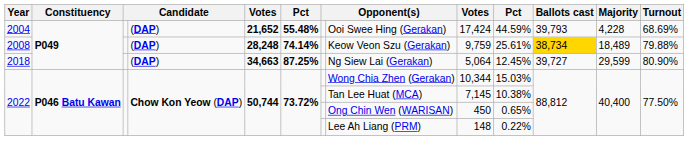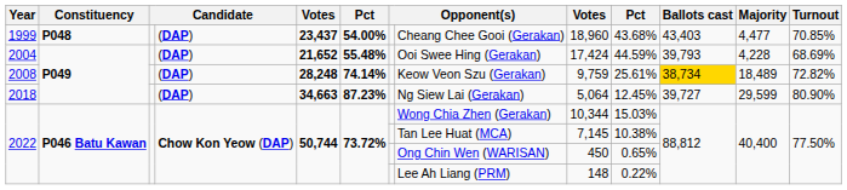 <table class="wikitable" style="margin:0.5em ; font-size:95%">
 <tr>
 <th>Year</th>
 <th>Constituency</th>
 <th colspan=2>Candidate</th>
 <th>Votes</th>
 <th>Pct</th>
 <th colspan=2>Opponent(s)</th>
 <th>Votes</th>
 <th>Pct</th>
 <th>Ballots cast</th>
 <th>Majority</th>
 <th>Turnout</th>
+</tr>
+<tr>
+<td><a href='#'>1999</a></td>
+<td><strong>P048 </strong></td>
+<td></td>
+<td> (<a href='#'><strong>DAP</strong></a>)</td>
+<td align="right"><strong>23,437</strong></td>
+<td><strong>54.00%</strong></td>
+<td></td>
+<td>Cheang Chee Gooi (<a href='#'>Gerakan</a>)</td>
+<td align="right">18,960</td>
+<td>43.68%</td>
+<td>43,403</td>
+<td>4,477</td>
+<td>70.85%</td>
 </tr>
 <tr>
 <td><a href='#'>2004</a></td>
 <td rowspan=3><strong>P049 </strong></td>
 <td></td>
 <td> (<a href='#'><strong>DAP</strong></a>)</td>
 <td align="right"><strong>21,652</strong></td>
 <td><strong>55.48%</strong></td>
 <td></td>
 <td>Ooi Swee Hing (<a href='#'>Gerakan</a>)</td>
 <td align="right">17,424</td>
 <td>44.59%</td>
 <td>39,793</td>
 <td>4,228</td>
 <td>68.69%</td>
 </tr>
 <tr>
 <td><a href='#'>2008</a></td>
 <td></td>
 <td> (<a href='#'><strong>DAP</strong></a>)</td>
 <td align="right"><strong>28,248</strong></td>
 <td><strong>74.14%</strong></td>
 <td></td>
 <td>Keow Veon Szu (<a href='#'>Gerakan</a>)</td>
 <td align="right">9,759</td>
 <td>25.61%</td>
 <td style="background: gold;">38,734</td>
 <td>18,489</td>
-<td>79.88%</td>
+<td>72.82%</td>
 </tr>
 <tr>
 <td><a href='#'>2018</a></td>
 <td></td>
 <td> (<a href='#'><strong>DAP</strong></a>)</td>
 <td align="right"><strong>34,663</strong></td>
-<td><strong>87.25%</strong></td>
+<td><strong>87.23%</strong></td>
 <td></td>
 <td>Ng Siew Lai (<a href='#'>Gerakan</a>)</td>
 <td align="right">5,064</td>
 <td>12.45%</td>
 <td>39,727</td>
 <td>29,599</td>
 <td>80.90%</td>
 </tr>
 <tr>
 <td rowspan=5><a href='#'>2022</a></td>
 <td rowspan="5"><strong>P046 <a href='#'>Batu Kawan</a></strong></td>
 <td rowspan=5 ></td>
 <td rowspan=5><strong>Chow Kon Yeow</strong> (<a href='#'><strong>DAP</strong></a>)</td>
 <td rowspan=5 align="right"><strong>50,744</strong></td>
 <td rowspan=5><strong>73.72%</strong></td>
 <td bgcolor=></td>
 <td><a href='#'>Wong Chia Zhen</a> (<a href='#'>Gerakan</a>)</td>
 <td align="right">10,344</td>
 <td>15.03%</td>
 <td rowspan=5>88,812</td>
 <td rowspan=5>40,400</td>
 <td rowspan=5>77.50%</td>
 </tr>
 <tr>
 <td></td>
 <td>Tan Lee Huat (<a href='#'>MCA</a>)</td>
 <td align="right">7,145</td>
 <td>10.38%</td>
 </tr>
 <tr>
 <td></td>
 <td><a href='#'>Ong Chin Wen</a> (<a href='#'>WARISAN</a>)</td>
 <td align="right">450</td>
 <td align="right">0.65%</td>
 </tr>
 <tr>
 <td bgcolor=></td>
 <td>Lee Ah Liang (<a href='#'>PRM</a>)</td>
 <td align="right">148</td>
 <td align="right">0.22%</td>
 </tr>
 </table>
